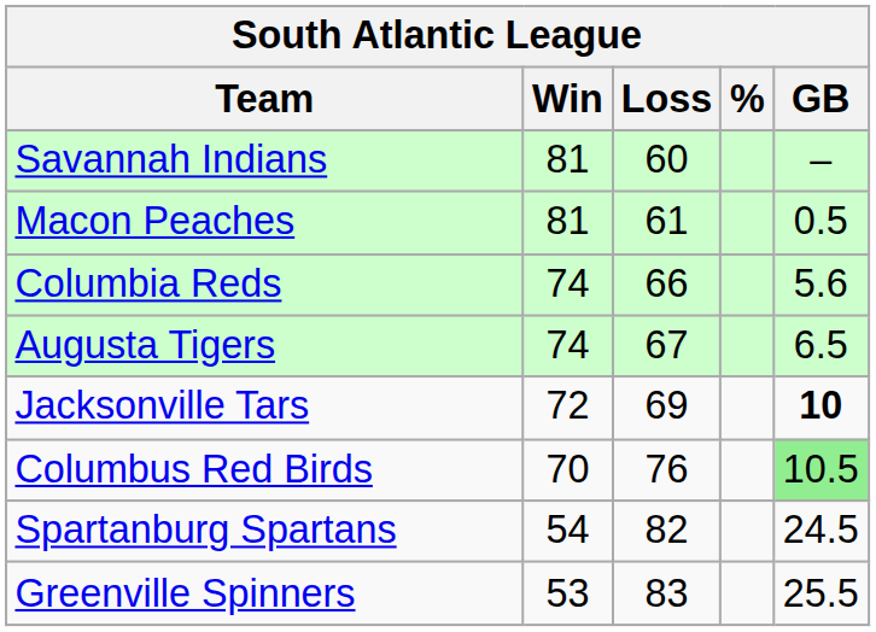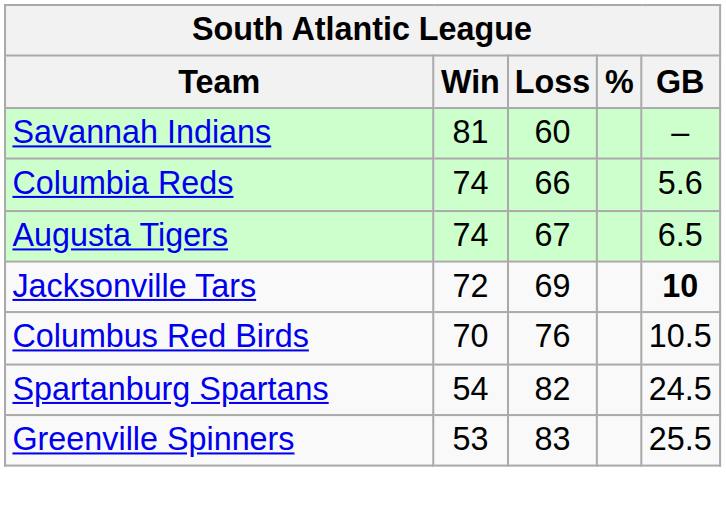 <table class="wikitable">
 <tr>
 <th colspan="5">South Atlantic League</th>
 </tr>
 <tr>
 <th width="60%">Team</th>
 <th>Win</th>
 <th>Loss</th>
 <th>%</th>
 <th>GB</th>
 </tr>
 <tr align=center bgcolor=ccffcc>
 <td align=left><a href='#'>Savannah Indians</a></td>
 <td>81</td>
 <td>60</td>
 <td></td>
 <td>–</td>
-</tr>
-<tr align=center bgcolor=ccffcc>
-<td align=left><a href='#'>Macon Peaches</a></td>
-<td>81</td>
-<td>61</td>
-<td></td>
-<td>0.5</td>
 </tr>
 <tr align=center bgcolor=ccffcc>
 <td align=left><a href='#'>Columbia Reds</a></td>
 <td>74</td>
 <td>66</td>
 <td></td>
 <td>5.6</td>
 </tr>
 <tr align=center bgcolor=ccffcc>
 <td align=left><a href='#'>Augusta Tigers</a></td>
 <td>74</td>
 <td>67</td>
 <td></td>
 <td>6.5</td>
 </tr>
 <tr align=center>
 <td align=left><a href='#'>Jacksonville Tars</a></td>
 <td>72</td>
 <td>69</td>
 <td></td>
 <td><strong>10</strong></td>
 </tr>
 <tr align=center>
 <td align=left><a href='#'>Columbus Red Birds</a></td>
 <td>70</td>
 <td>76</td>
 <td></td>
-<td style="background: lightgreen;">10.5</td>
+<td>10.5</td>
 </tr>
 <tr align=center>
 <td align=left><a href='#'>Spartanburg Spartans</a></td>
 <td>54</td>
 <td>82</td>
 <td></td>
 <td>24.5</td>
 </tr>
 <tr align=center>
 <td align=left><a href='#'>Greenville Spinners</a></td>
 <td>53</td>
 <td>83</td>
 <td></td>
 <td>25.5</td>
 </tr>
 </table>
